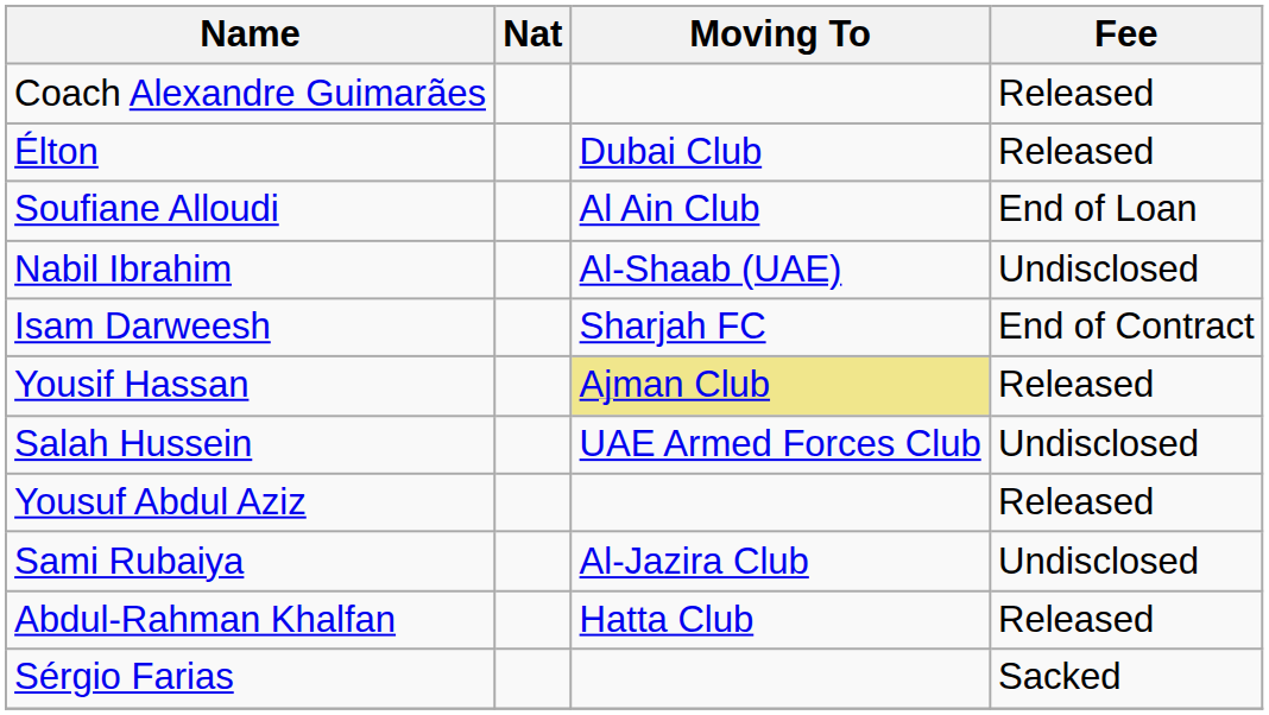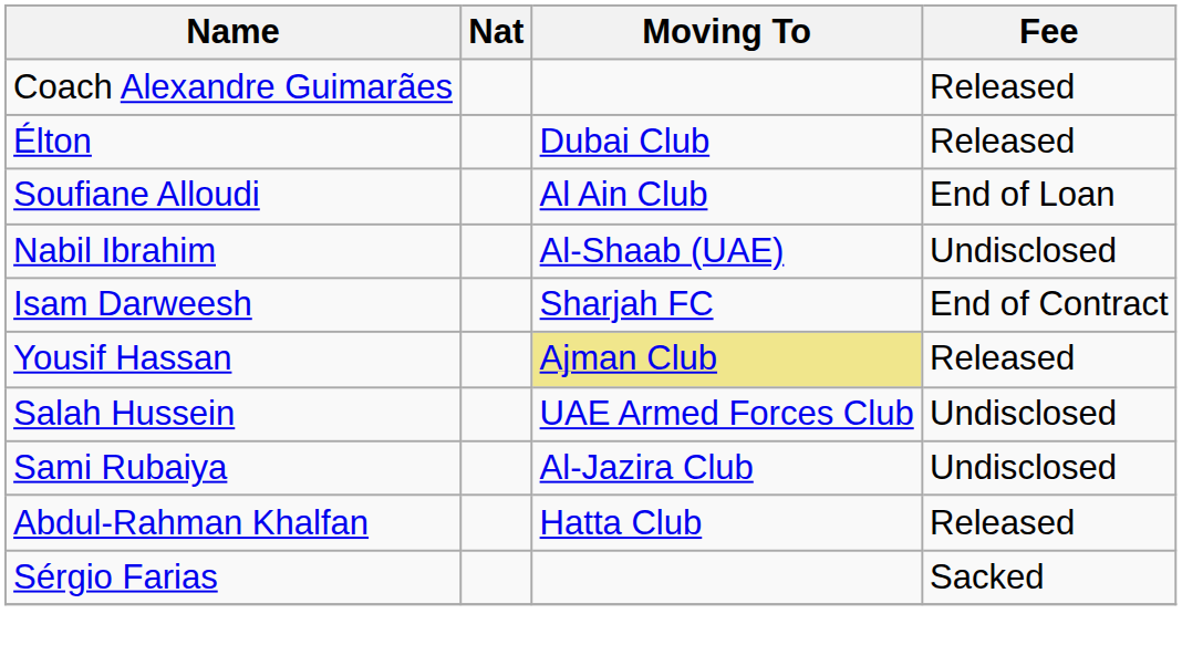 <table class="wikitable sortable">
 <tr>
 <th>Name</th>
 <th>Nat</th>
 <th>Moving To</th>
 <th>Fee</th>
 </tr>
 <tr>
 <td>Coach <a href='#'>Alexandre Guimarães</a></td>
 <td></td>
 <td></td>
 <td>Released</td>
 </tr>
 <tr>
 <td><a href='#'>Élton</a></td>
 <td></td>
 <td><a href='#'>Dubai Club</a></td>
 <td>Released </td>
 </tr>
 <tr>
 <td><a href='#'>Soufiane Alloudi</a></td>
 <td></td>
 <td><a href='#'>Al Ain Club</a></td>
 <td>End of Loan</td>
 </tr>
 <tr>
 <td><a href='#'>Nabil Ibrahim</a></td>
 <td></td>
 <td><a href='#'>Al-Shaab (UAE)</a></td>
 <td>Undisclosed </td>
 </tr>
 <tr>
 <td><a href='#'>Isam Darweesh</a></td>
 <td></td>
 <td><a href='#'>Sharjah FC</a></td>
 <td>End of Contract </td>
 </tr>
 <tr>
 <td><a href='#'>Yousif Hassan</a></td>
 <td></td>
 <td style="background: khaki;"><a href='#'>Ajman Club</a></td>
 <td>Released</td>
 </tr>
 <tr>
 <td><a href='#'>Salah Hussein</a></td>
 <td></td>
 <td><a href='#'>UAE Armed Forces Club</a></td>
 <td>Undisclosed </td>
 </tr>
 <tr>
-<td><a href='#'>Yousuf Abdul Aziz</a></td>
-<td></td>
-<td></td>
-<td>Released</td>
-</tr>
-<tr>
 <td><a href='#'>Sami Rubaiya</a></td>
 <td></td>
 <td><a href='#'>Al-Jazira Club</a></td>
 <td>Undisclosed </td>
 </tr>
 <tr>
 <td><a href='#'>Abdul-Rahman Khalfan</a></td>
 <td></td>
 <td><a href='#'>Hatta Club</a></td>
 <td>Released </td>
 </tr>
 <tr>
 <td><a href='#'>Sérgio Farias</a></td>
 <td></td>
 <td></td>
 <td>Sacked </td>
 </tr>
 <tr>
 </tr>
 </table>
